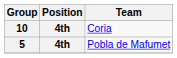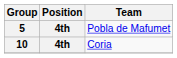 <table class="wikitable">
 <tr>
 <th>Group</th>
 <th>Position</th>
 <th>Team</th>
 </tr>
 <tr>
+<th>5</th>
+<th>4th</th>
+<td><a href='#'>Pobla de Mafumet</a></td>
+</tr>
+<tr>
 <th>10</th>
 <th>4th</th>
 <td><a href='#'>Coria</a></td>
 </tr>
 <tr>
-<th>5</th>
-<th>4th</th>
-<td><a href='#'>Pobla de Mafumet</a></td>
-</tr>
-<tr>
 </tr>
 </table>
